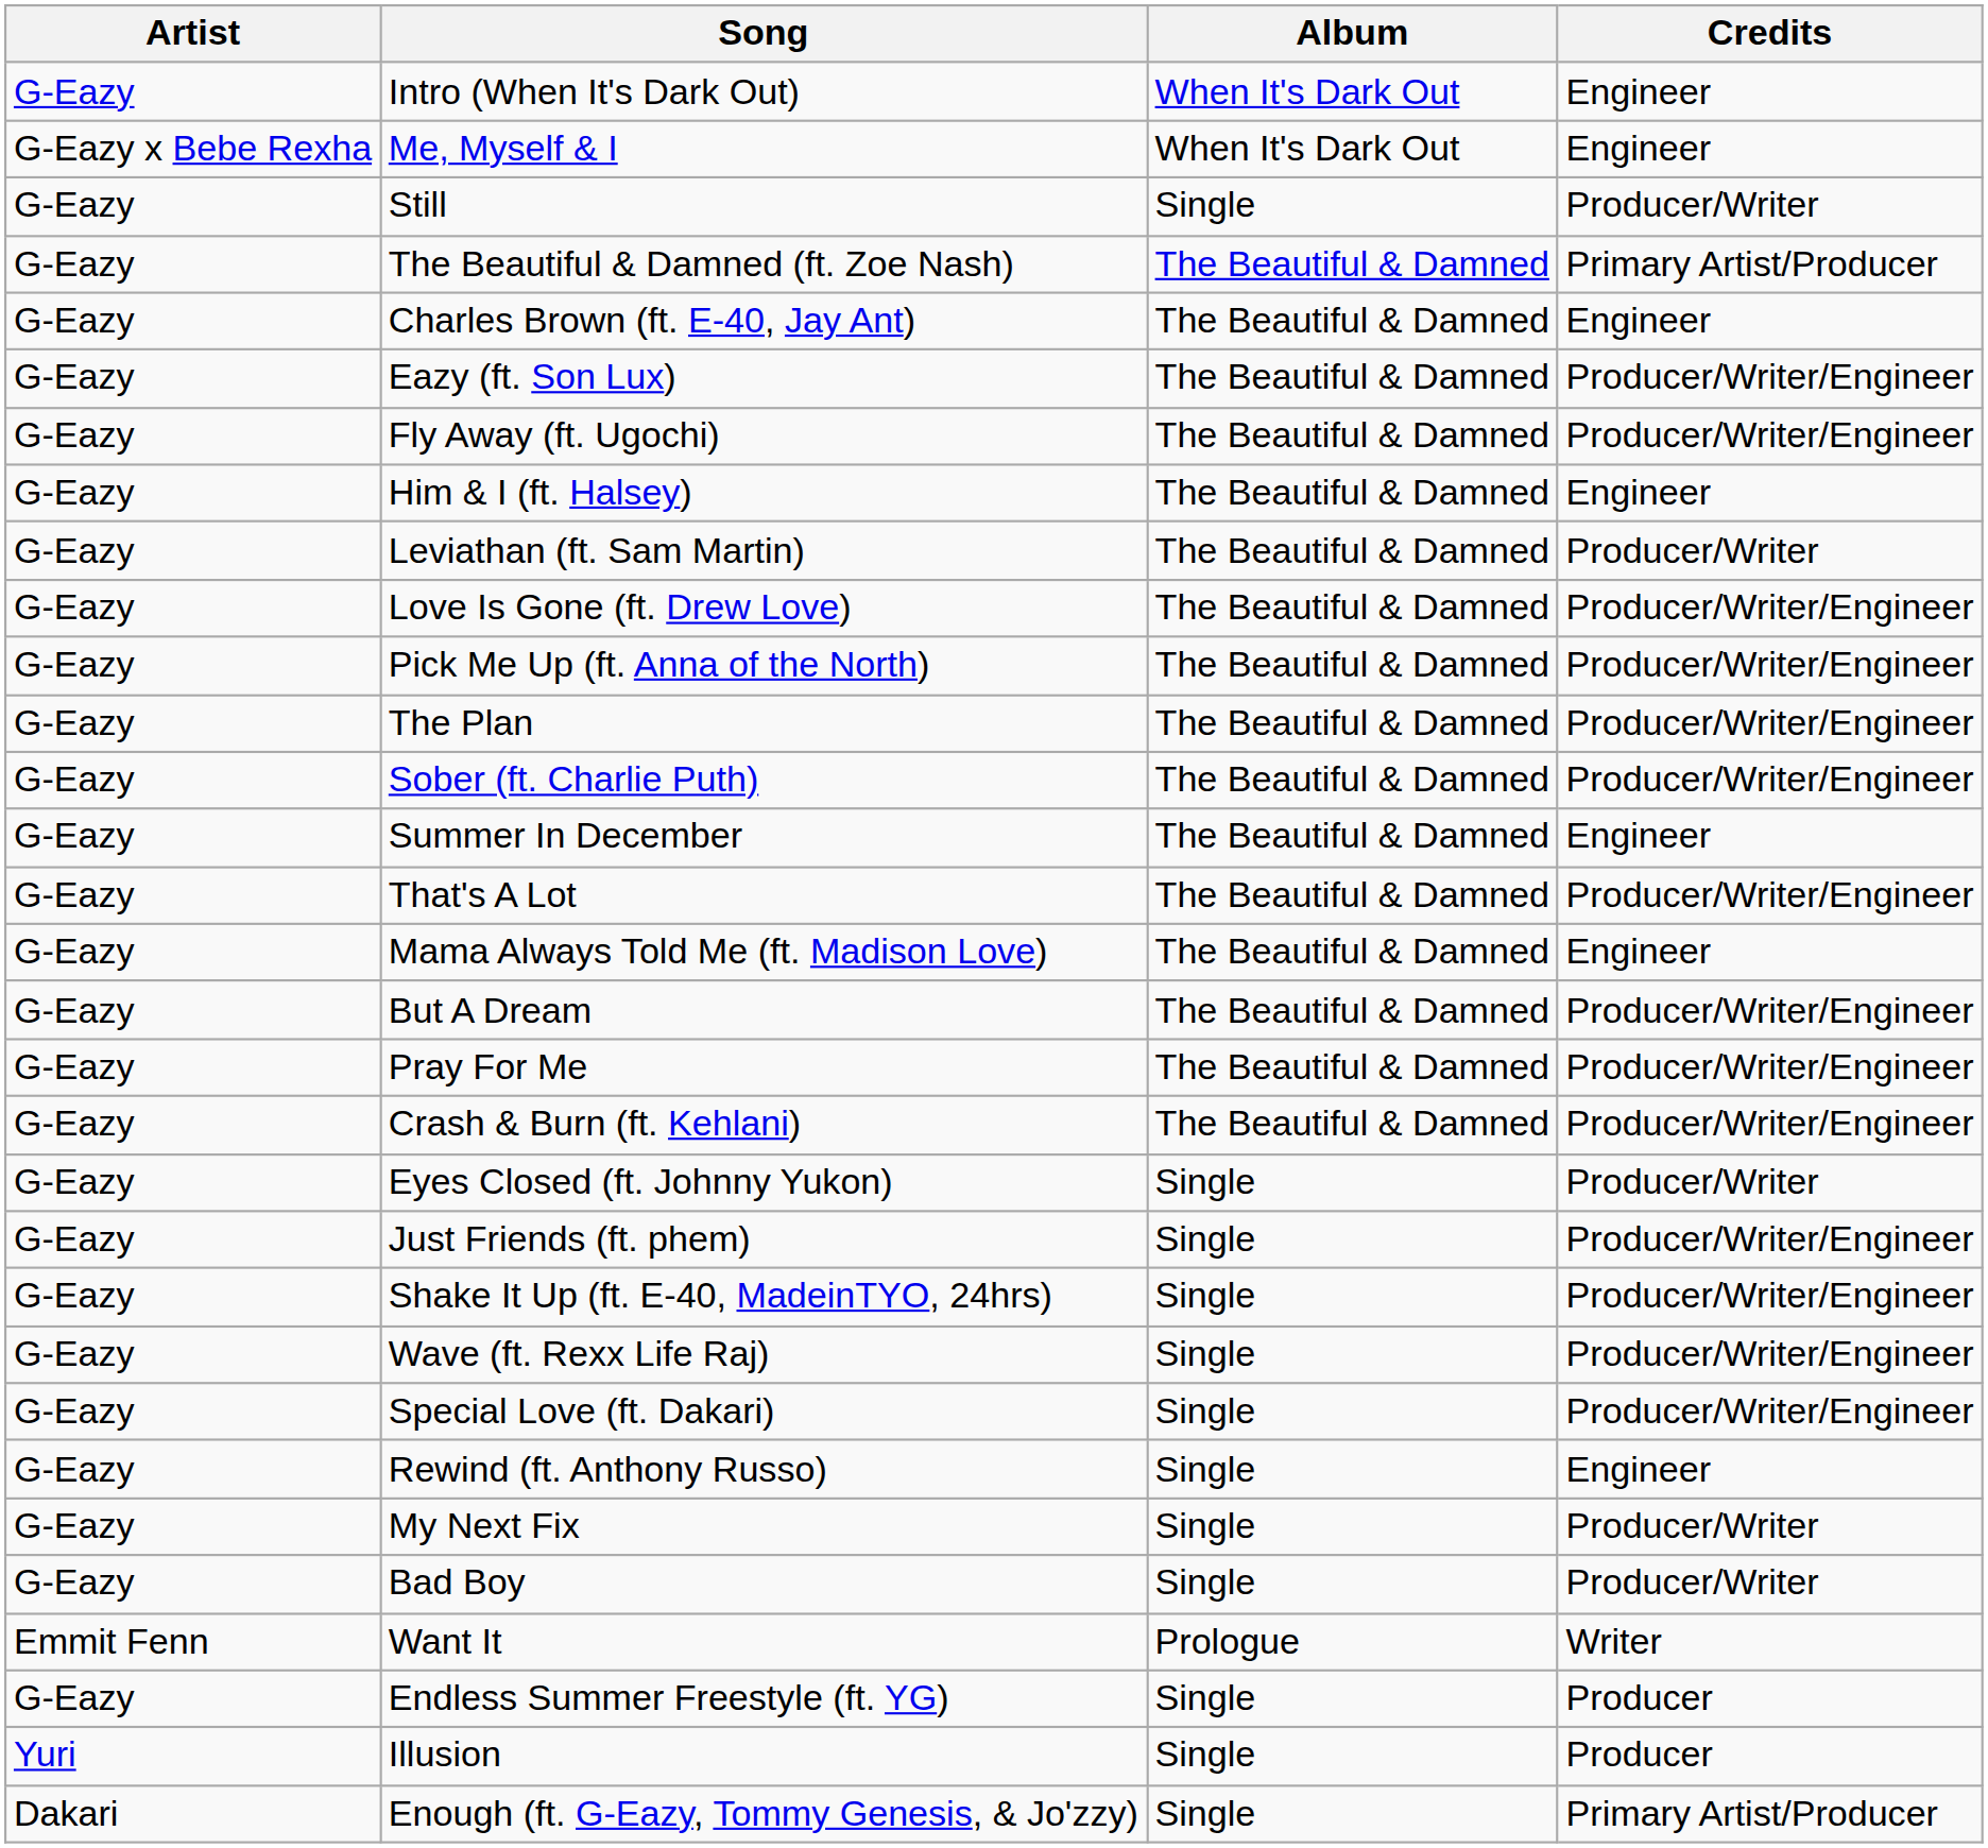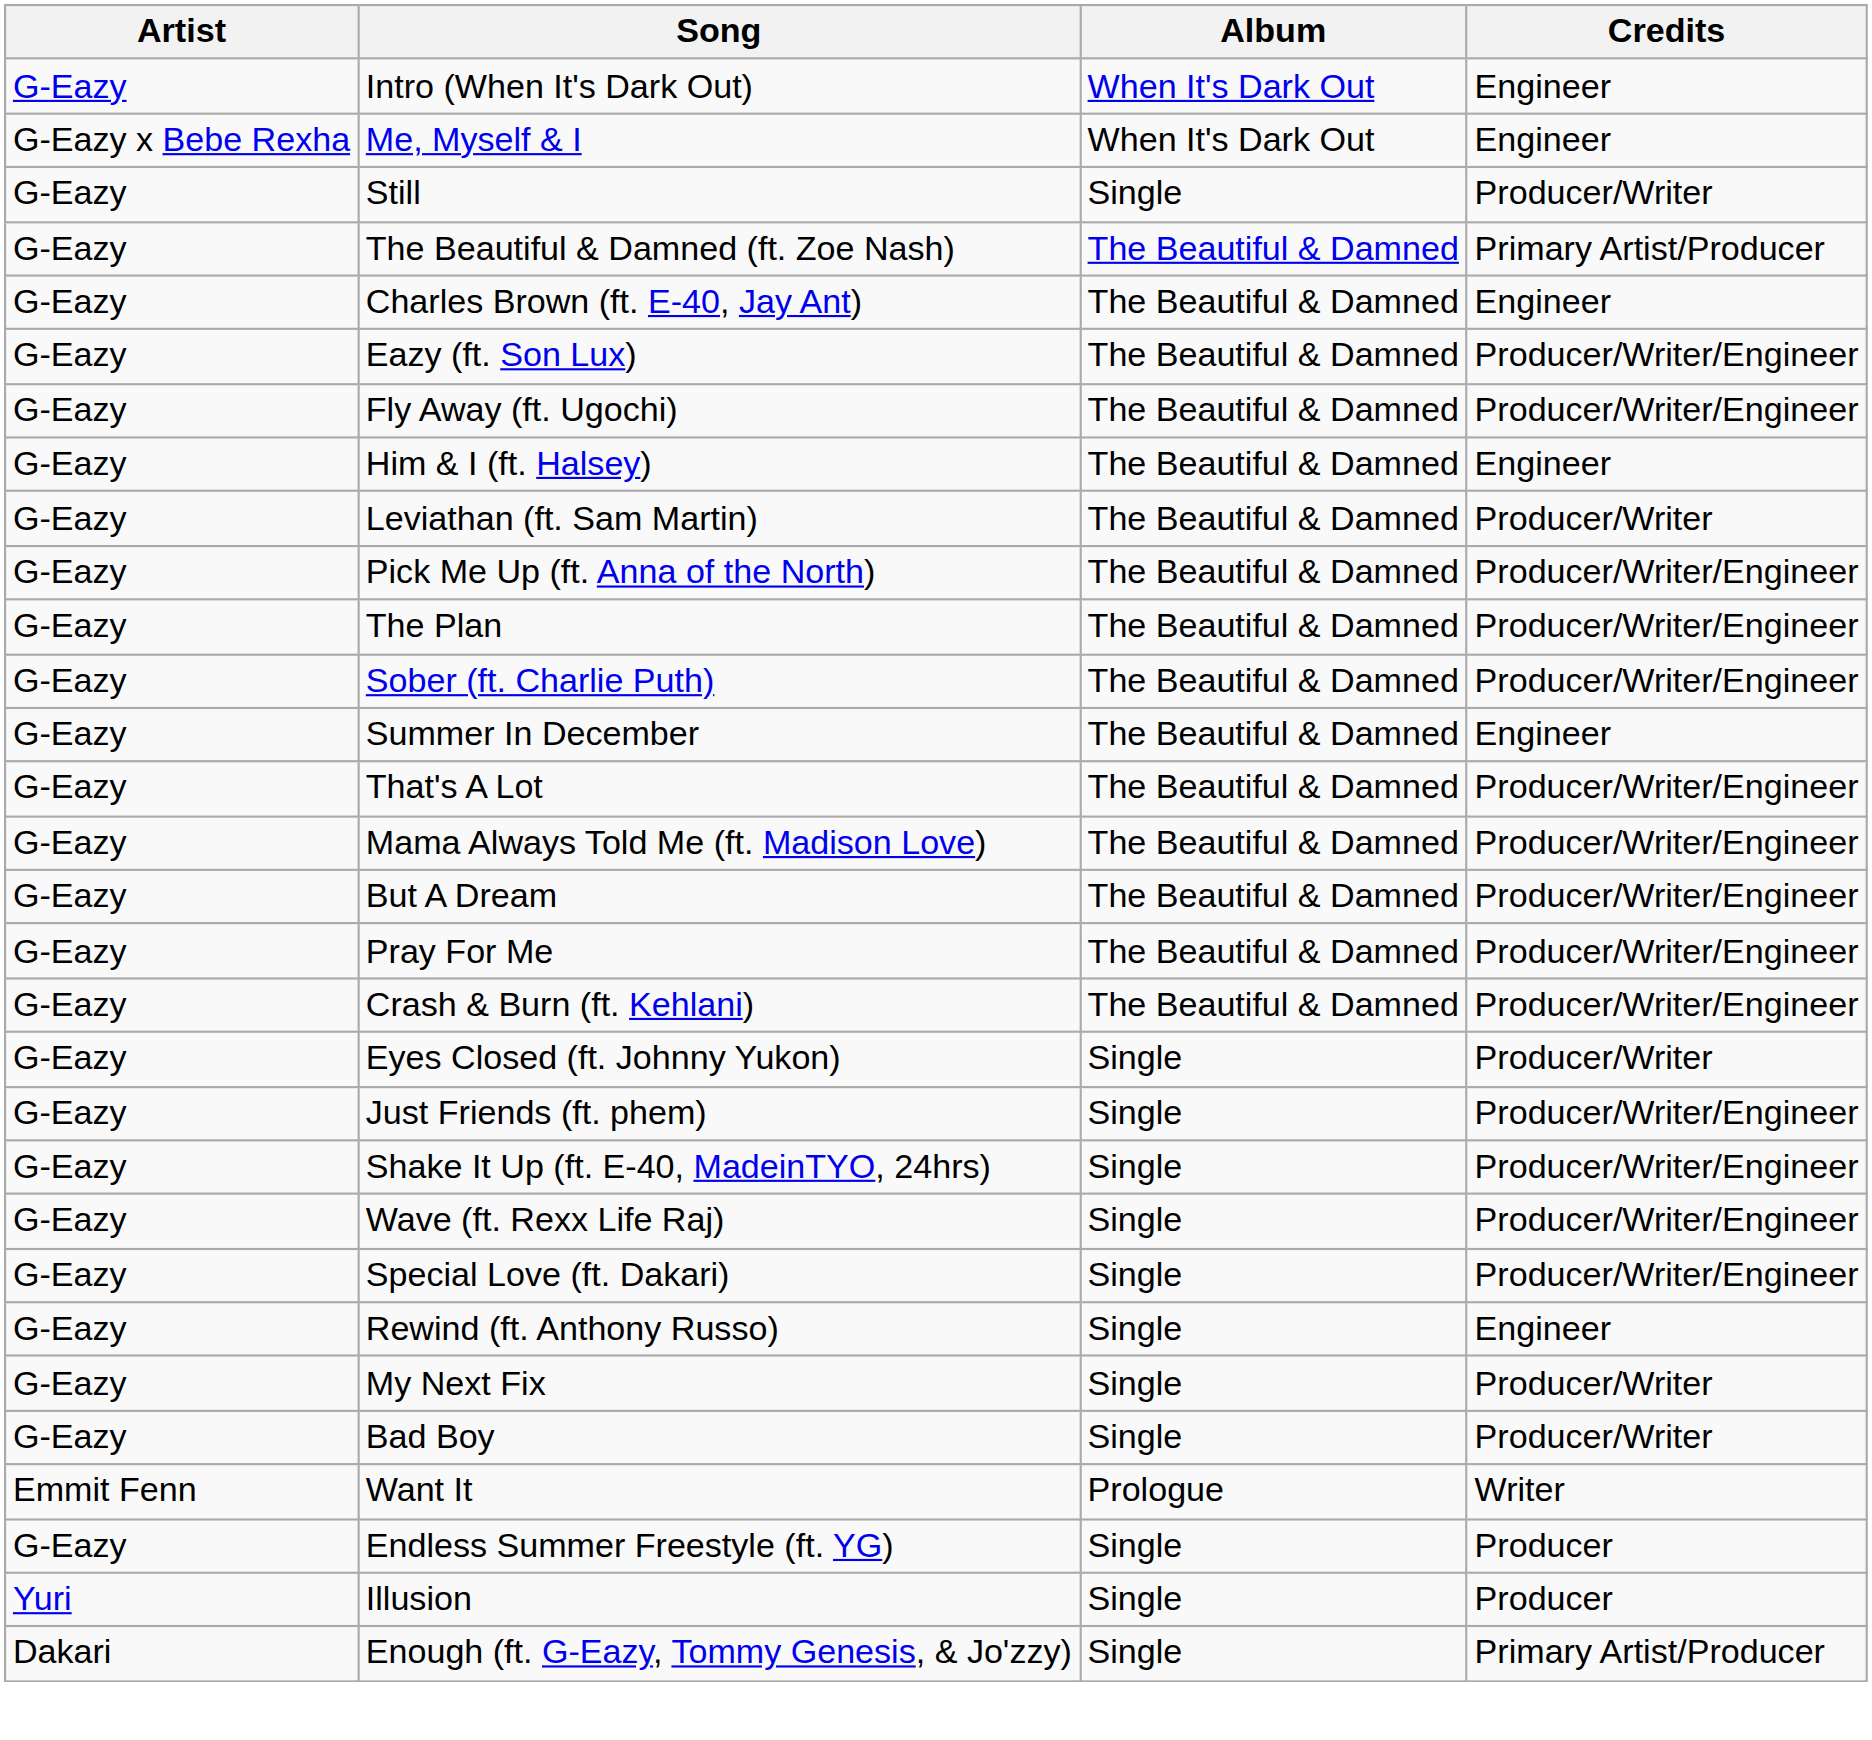 <table class="wikitable">
 <tr>
 <th>Artist</th>
 <th>Song</th>
 <th>Album</th>
 <th>Credits</th>
 </tr>
 <tr>
 <td><a href='#'>G-Eazy</a></td>
 <td>Intro (When It's Dark Out)</td>
 <td><a href='#'>When It's Dark Out</a></td>
 <td>Engineer</td>
 </tr>
 <tr>
 <td>G-Eazy x <a href='#'>Bebe Rexha</a></td>
 <td><a href='#'>Me, Myself & I</a></td>
 <td>When It's Dark Out</td>
 <td>Engineer</td>
 </tr>
 <tr>
 <td>G-Eazy</td>
 <td>Still</td>
 <td>Single</td>
 <td>Producer/Writer</td>
 </tr>
 <tr>
 <td>G-Eazy</td>
 <td>The Beautiful & Damned (ft. Zoe Nash)</td>
 <td><a href='#'>The Beautiful & Damned</a></td>
 <td>Primary Artist/Producer</td>
 </tr>
 <tr>
 <td>G-Eazy</td>
 <td>Charles Brown (ft. <a href='#'>E-40</a>, <a href='#'>Jay Ant</a>)</td>
 <td>The Beautiful & Damned</td>
 <td>Engineer</td>
 </tr>
 <tr>
 <td>G-Eazy</td>
 <td>Eazy (ft. <a href='#'>Son Lux</a>)</td>
 <td>The Beautiful & Damned</td>
 <td>Producer/Writer/Engineer</td>
 </tr>
 <tr>
 <td>G-Eazy</td>
 <td>Fly Away (ft. Ugochi)</td>
 <td>The Beautiful & Damned</td>
 <td>Producer/Writer/Engineer</td>
 </tr>
 <tr>
 <td>G-Eazy</td>
 <td>Him & I (ft. <a href='#'>Halsey</a>)</td>
 <td>The Beautiful & Damned</td>
 <td>Engineer</td>
 </tr>
 <tr>
 <td>G-Eazy</td>
 <td>Leviathan (ft. Sam Martin)</td>
 <td>The Beautiful & Damned</td>
 <td>Producer/Writer</td>
 </tr>
 <tr>
 <td>G-Eazy</td>
-<td>Love Is Gone (ft. <a href='#'>Drew Love</a>)</td>
-<td>The Beautiful & Damned</td>
-<td>Producer/Writer/Engineer</td>
-</tr>
-<tr>
-<td>G-Eazy</td>
 <td>Pick Me Up (ft. <a href='#'>Anna of the North</a>)</td>
 <td>The Beautiful & Damned</td>
 <td>Producer/Writer/Engineer</td>
 </tr>
 <tr>
 <td>G-Eazy</td>
 <td>The Plan</td>
 <td>The Beautiful & Damned</td>
 <td>Producer/Writer/Engineer</td>
 </tr>
 <tr>
 <td>G-Eazy</td>
 <td><a href='#'>Sober (ft. Charlie Puth)</a></td>
 <td>The Beautiful & Damned</td>
 <td>Producer/Writer/Engineer</td>
 </tr>
 <tr>
 <td>G-Eazy</td>
 <td>Summer In December</td>
 <td>The Beautiful & Damned</td>
 <td>Engineer</td>
 </tr>
 <tr>
 <td>G-Eazy</td>
 <td>That's A Lot</td>
 <td>The Beautiful & Damned</td>
 <td>Producer/Writer/Engineer</td>
 </tr>
 <tr>
 <td>G-Eazy</td>
 <td>Mama Always Told Me (ft. <a href='#'>Madison Love</a>)</td>
 <td>The Beautiful & Damned</td>
-<td>Engineer</td>
+<td>Producer/Writer/Engineer</td>
 </tr>
 <tr>
 <td>G-Eazy</td>
 <td>But A Dream</td>
 <td>The Beautiful & Damned</td>
 <td>Producer/Writer/Engineer</td>
 </tr>
 <tr>
 <td>G-Eazy</td>
 <td>Pray For Me</td>
 <td>The Beautiful & Damned</td>
 <td>Producer/Writer/Engineer</td>
 </tr>
 <tr>
 <td>G-Eazy</td>
 <td>Crash & Burn (ft. <a href='#'>Kehlani</a>)</td>
 <td>The Beautiful & Damned</td>
 <td>Producer/Writer/Engineer</td>
 </tr>
 <tr>
 <td>G-Eazy</td>
 <td>Eyes Closed (ft. Johnny Yukon)</td>
 <td>Single</td>
 <td>Producer/Writer</td>
 </tr>
 <tr>
 <td>G-Eazy</td>
 <td>Just Friends (ft. phem)</td>
 <td>Single</td>
 <td>Producer/Writer/Engineer</td>
 </tr>
 <tr>
 <td>G-Eazy</td>
 <td>Shake It Up (ft. E-40, <a href='#'>MadeinTYO</a>, 24hrs)</td>
 <td>Single</td>
 <td>Producer/Writer/Engineer</td>
 </tr>
 <tr>
 <td>G-Eazy</td>
 <td>Wave (ft. Rexx Life Raj)</td>
 <td>Single</td>
 <td>Producer/Writer/Engineer</td>
 </tr>
 <tr>
 <td>G-Eazy</td>
 <td>Special Love (ft. Dakari)</td>
 <td>Single</td>
 <td>Producer/Writer/Engineer</td>
 </tr>
 <tr>
 <td>G-Eazy</td>
 <td>Rewind (ft. Anthony Russo)</td>
 <td>Single</td>
 <td>Engineer</td>
 </tr>
 <tr>
 <td>G-Eazy</td>
 <td>My Next Fix</td>
 <td>Single</td>
 <td>Producer/Writer</td>
 </tr>
 <tr>
 <td>G-Eazy</td>
 <td>Bad Boy</td>
 <td>Single</td>
 <td>Producer/Writer</td>
 </tr>
 <tr>
 <td>Emmit Fenn</td>
 <td>Want It</td>
 <td>Prologue</td>
 <td>Writer</td>
 </tr>
 <tr>
 <td>G-Eazy</td>
 <td>Endless Summer Freestyle (ft. <a href='#'>YG</a>)</td>
 <td>Single</td>
 <td>Producer</td>
 </tr>
 <tr>
 <td><a href='#'>Yuri</a></td>
 <td>Illusion</td>
 <td>Single</td>
 <td>Producer</td>
 </tr>
 <tr>
 <td>Dakari</td>
 <td>Enough (ft. <a href='#'>G-Eazy</a>, <a href='#'>Tommy Genesis</a>, & Jo'zzy)</td>
 <td>Single</td>
 <td>Primary Artist/Producer</td>
 </tr>
 </table>
